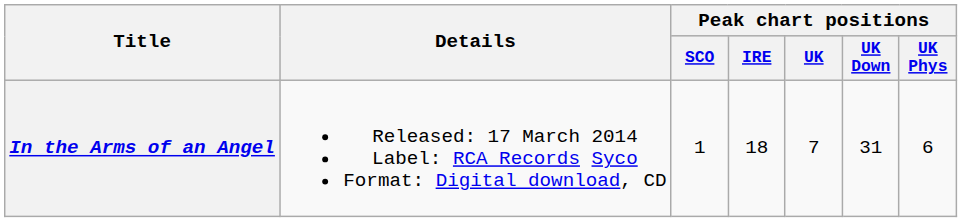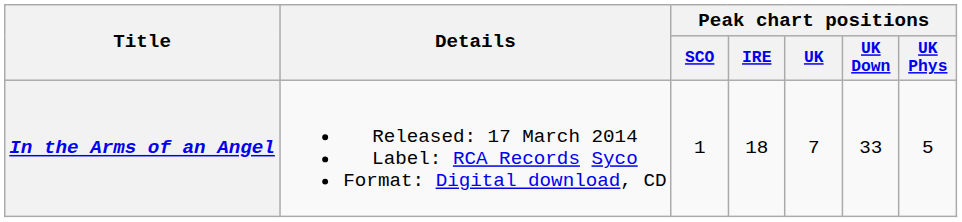 <table class="wikitable plainrowheaders" style="text-align:center;">
 <tr>
 <th scope="col" rowspan="2">Title</th>
 <th scope="col" rowspan="2">Details</th>
 <th scope="col" colspan="5">Peak chart positions</th>
 </tr>
 <tr>
 <th scope="col" style="width:3em;font-size:85%;"><a href='#'>SCO</a><br></th>
 <th scope="col" style="width:3em;font-size:85%;"><a href='#'>IRE</a><br></th>
 <th scope="col" style="width:3em;font-size:85%;"><a href='#'>UK</a><br></th>
 <th scope="col" style="width:3em;font-size:85%;"><a href='#'>UK Down</a><br></th>
 <th scope="col" style="width:3em;font-size:85%;"><a href='#'>UK Phys</a><br></th>
 </tr>
 <tr>
 <th scope="row"><em><a href='#'>In the Arms of an Angel</a></em></th>
 <td><br><ul><li>Released: 17 March 2014</li><li>Label: <a href='#'>RCA Records</a> <a href='#'>Syco</a></li><li>Format: <a href='#'>Digital download</a>, CD</li></ul></td>
 <td>1</td>
 <td>18</td>
 <td>7</td>
-<td>31</td>
-<td>6</td>
+<td>33</td>
+<td>5</td>
 </tr>
 </table>
